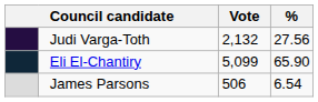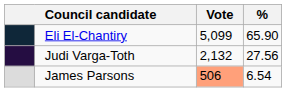 <table class="wikitable">
 <tr>
 <th bgcolor="#DDDDFF" width="230px" colspan="2">Council candidate</th>
 <th bgcolor="#DDDDFF" width="50px">Vote</th>
 <th bgcolor="#DDDDFF" width="30px">%</th>
+</tr>
+<tr>
+<td bgcolor=#0F2739 width="30px"> </td>
+<td>  <a href='#'>Eli El-Chantiry</a></td>
+<td>5,099</td>
+<td>65.90</td>
 </tr>
 <tr>
 <td bgcolor=#250D42 width="30px"> </td>
 <td>  Judi Varga-Toth</td>
 <td>2,132</td>
 <td>27.56</td>
 </tr>
 <tr>
-<td bgcolor=#0F2739 width="30px"> </td>
-<td>  <a href='#'>Eli El-Chantiry</a></td>
-<td>5,099</td>
-<td>65.90</td>
-</tr>
-<tr>
 <td bgcolor=#DCDCDC width="30px"> </td>
 <td>  James Parsons</td>
-<td>506</td>
+<td style="background: lightsalmon;">506</td>
 <td>6.54</td>
 </tr>
 </table>
